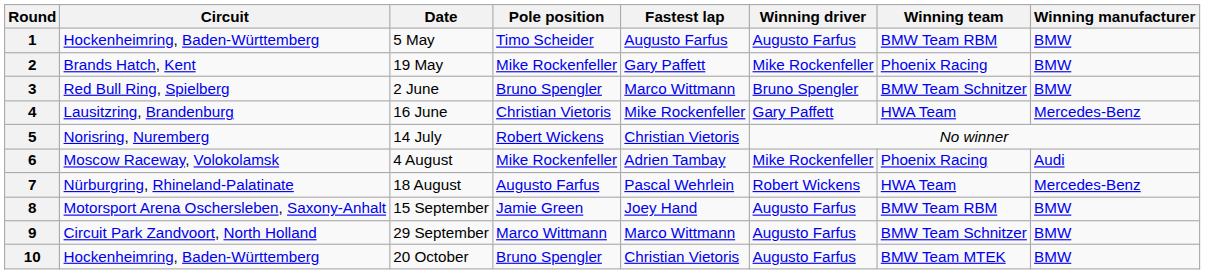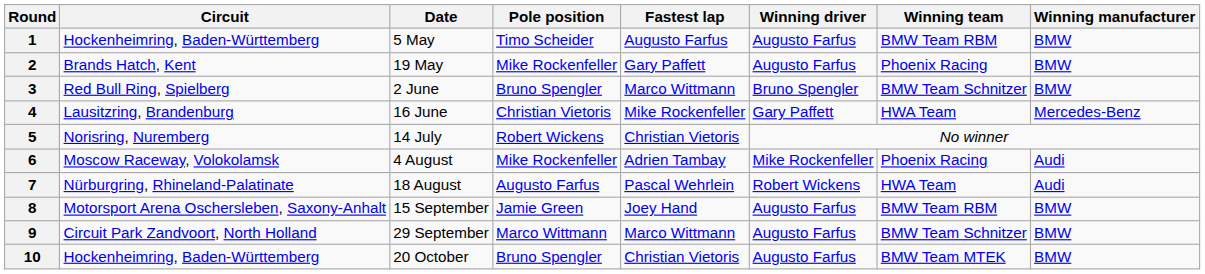 <table class="wikitable" style="font-size: 85%">
 <tr>
 <th>Round</th>
 <th>Circuit</th>
 <th>Date</th>
 <th>Pole position</th>
 <th>Fastest lap</th>
 <th>Winning driver</th>
 <th>Winning team</th>
 <th>Winning manufacturer</th>
 </tr>
 <tr>
 <th>1</th>
 <td> <a href='#'>Hockenheimring</a>, <a href='#'>Baden-Württemberg</a></td>
 <td>5 May</td>
 <td> <a href='#'>Timo Scheider</a></td>
 <td> <a href='#'>Augusto Farfus</a></td>
 <td> <a href='#'>Augusto Farfus</a></td>
 <td><a href='#'>BMW Team RBM</a></td>
 <td><a href='#'>BMW</a></td>
 </tr>
 <tr>
 <th>2</th>
 <td> <a href='#'>Brands Hatch</a>, <a href='#'>Kent</a></td>
 <td>19 May</td>
 <td> <a href='#'>Mike Rockenfeller</a></td>
 <td> <a href='#'>Gary Paffett</a></td>
-<td> <a href='#'>Mike Rockenfeller</a></td>
+<td> <a href='#'>Augusto Farfus</a></td>
 <td><a href='#'>Phoenix Racing</a></td>
 <td><a href='#'>BMW</a></td>
 </tr>
 <tr>
 <th>3</th>
 <td> <a href='#'>Red Bull Ring</a>, <a href='#'>Spielberg</a></td>
 <td>2 June</td>
 <td> <a href='#'>Bruno Spengler</a></td>
 <td> <a href='#'>Marco Wittmann</a></td>
 <td> <a href='#'>Bruno Spengler</a></td>
 <td><a href='#'>BMW Team Schnitzer</a></td>
 <td><a href='#'>BMW</a></td>
 </tr>
 <tr>
 <th>4</th>
 <td> <a href='#'>Lausitzring</a>, <a href='#'>Brandenburg</a></td>
 <td>16 June</td>
 <td> <a href='#'>Christian Vietoris</a></td>
 <td> <a href='#'>Mike Rockenfeller</a></td>
 <td> <a href='#'>Gary Paffett</a></td>
 <td><a href='#'>HWA Team</a></td>
 <td><a href='#'>Mercedes-Benz</a></td>
 </tr>
 <tr>
 <th>5</th>
 <td> <a href='#'>Norisring</a>, <a href='#'>Nuremberg</a></td>
 <td>14 July</td>
 <td> <a href='#'>Robert Wickens</a></td>
 <td> <a href='#'>Christian Vietoris</a></td>
 <td colspan=3 align=center><em>No winner</em></td>
 </tr>
 <tr>
 <th>6</th>
 <td> <a href='#'>Moscow Raceway</a>, <a href='#'>Volokolamsk</a></td>
 <td>4 August</td>
 <td> <a href='#'>Mike Rockenfeller</a></td>
 <td> <a href='#'>Adrien Tambay</a></td>
 <td> <a href='#'>Mike Rockenfeller</a></td>
 <td><a href='#'>Phoenix Racing</a></td>
 <td><a href='#'>Audi</a></td>
 </tr>
 <tr>
 <th>7</th>
 <td> <a href='#'>Nürburgring</a>, <a href='#'>Rhineland-Palatinate</a></td>
 <td>18 August</td>
 <td> <a href='#'>Augusto Farfus</a></td>
 <td> <a href='#'>Pascal Wehrlein</a></td>
 <td> <a href='#'>Robert Wickens</a></td>
 <td><a href='#'>HWA Team</a></td>
-<td><a href='#'>Mercedes-Benz</a></td>
+<td><a href='#'>Audi</a></td>
 </tr>
 <tr>
 <th>8</th>
 <td> <a href='#'>Motorsport Arena Oschersleben</a>, <a href='#'>Saxony-Anhalt</a></td>
 <td>15 September</td>
 <td> <a href='#'>Jamie Green</a></td>
 <td> <a href='#'>Joey Hand</a></td>
 <td> <a href='#'>Augusto Farfus</a></td>
 <td><a href='#'>BMW Team RBM</a></td>
 <td><a href='#'>BMW</a></td>
 </tr>
 <tr>
 <th>9</th>
 <td> <a href='#'>Circuit Park Zandvoort</a>, <a href='#'>North Holland</a></td>
 <td>29 September</td>
 <td> <a href='#'>Marco Wittmann</a></td>
 <td> <a href='#'>Marco Wittmann</a></td>
 <td> <a href='#'>Augusto Farfus</a></td>
 <td><a href='#'>BMW Team Schnitzer</a></td>
 <td><a href='#'>BMW</a></td>
 </tr>
 <tr>
 <th>10</th>
 <td> <a href='#'>Hockenheimring</a>, <a href='#'>Baden-Württemberg</a></td>
 <td>20 October</td>
 <td> <a href='#'>Bruno Spengler</a></td>
 <td> <a href='#'>Christian Vietoris</a></td>
 <td> <a href='#'>Augusto Farfus</a></td>
 <td><a href='#'>BMW Team MTEK</a></td>
 <td><a href='#'>BMW</a></td>
 </tr>
 </table>
